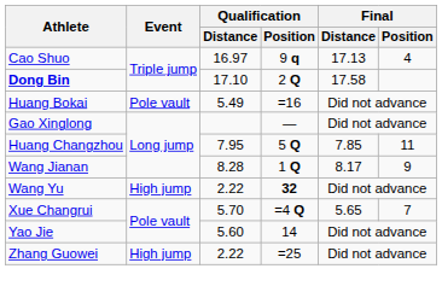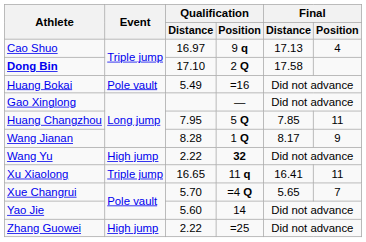 <table class=wikitable style="font-size:90%">
 <tr>
 <th rowspan="2">Athlete</th>
 <th rowspan="2">Event</th>
 <th colspan="2">Qualification</th>
 <th colspan="2">Final</th>
 </tr>
 <tr style="font-size:95%">
 <th>Distance</th>
 <th>Position</th>
 <th>Distance</th>
 <th>Position</th>
 </tr>
 <tr align=center>
 <td align=left><a href='#'>Cao Shuo</a></td>
 <td align=left rowspan=2><a href='#'>Triple jump</a></td>
 <td>16.97</td>
 <td>9 <strong>q</strong></td>
 <td>17.13</td>
 <td>4</td>
 </tr>
 <tr align=center>
 <td align=left><strong><a href='#'>Dong Bin</a></strong></td>
 <td>17.10</td>
 <td>2 <strong>Q</strong></td>
 <td>17.58</td>
 <td></td>
 </tr>
 <tr align=center>
 <td align=left><a href='#'>Huang Bokai</a></td>
 <td align=left><a href='#'>Pole vault</a></td>
 <td>5.49</td>
 <td>=16</td>
 <td colspan=2>Did not advance</td>
 </tr>
 <tr align=center>
 <td align=left><a href='#'>Gao Xinglong</a></td>
 <td align=left rowspan=3><a href='#'>Long jump</a></td>
 <td></td>
 <td>—</td>
 <td colspan=2>Did not advance</td>
 </tr>
 <tr align=center>
 <td align=left><a href='#'>Huang Changzhou</a></td>
 <td>7.95</td>
 <td>5 <strong>Q</strong></td>
 <td>7.85</td>
 <td>11</td>
 </tr>
 <tr align=center>
 <td align=left><a href='#'>Wang Jianan</a></td>
 <td>8.28</td>
 <td>1 <strong>Q</strong></td>
 <td>8.17</td>
 <td>9</td>
 </tr>
 <tr align=center>
 <td align=left><a href='#'>Wang Yu</a></td>
 <td align=left><a href='#'>High jump</a></td>
 <td>2.22</td>
 <td><strong>32</strong></td>
 <td colspan=2>Did not advance</td>
 </tr>
 <tr align=center>
+<td align=left><a href='#'>Xu Xiaolong</a></td>
+<td align=left><a href='#'>Triple jump</a></td>
+<td>16.65</td>
+<td>11 <strong>q</strong></td>
+<td>16.41</td>
+<td>11</td>
+</tr>
+<tr align=center>
 <td align=left><a href='#'>Xue Changrui</a></td>
 <td align=left rowspan=2><a href='#'>Pole vault</a></td>
 <td>5.70</td>
 <td>=4 <strong>Q</strong></td>
 <td>5.65</td>
 <td>7</td>
 </tr>
 <tr align=center>
 <td align=left><a href='#'>Yao Jie</a></td>
 <td>5.60</td>
 <td>14</td>
 <td colspan=2>Did not advance</td>
 </tr>
 <tr align=center>
 <td align=left><a href='#'>Zhang Guowei</a></td>
 <td align=left><a href='#'>High jump</a></td>
 <td>2.22</td>
 <td>=25</td>
 <td colspan=2>Did not advance</td>
 </tr>
 </table>
